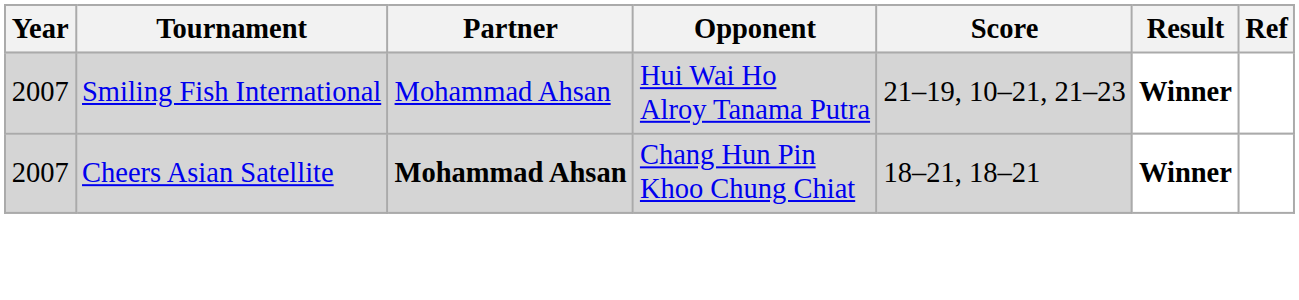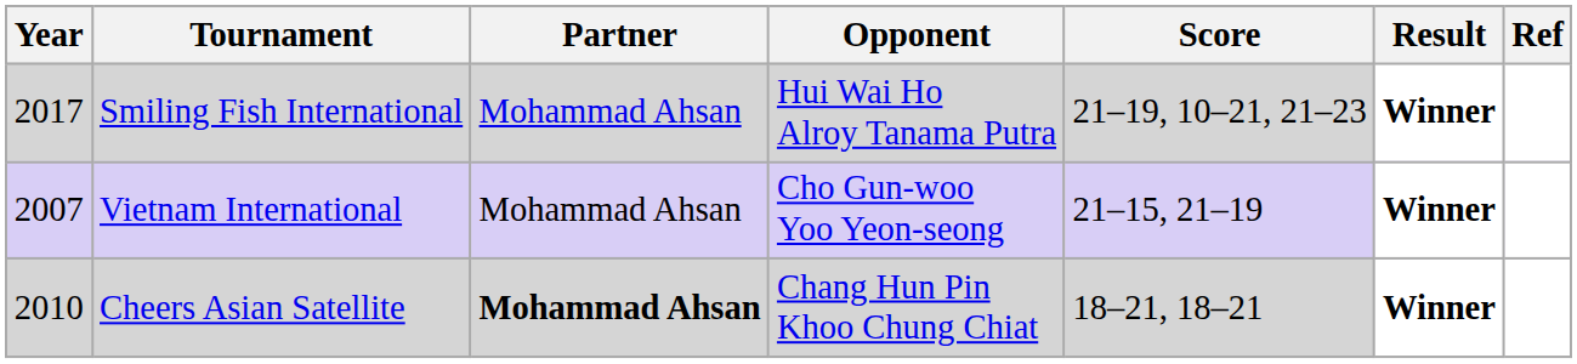 <table class="sortable wikitable" style="font-size: 90%">
 <tr>
 <th>Year</th>
 <th>Tournament</th>
 <th>Partner</th>
 <th>Opponent</th>
 <th>Score</th>
 <th>Result</th>
 <th>Ref</th>
 </tr>
 <tr style="background:#D5D5D5">
-<td align="center">2007</td>
+<td align="center">2017</td>
 <td align="left"><a href='#'>Smiling Fish International</a></td>
 <td align="left"> <a href='#'>Mohammad Ahsan</a></td>
 <td align="left"> <a href='#'>Hui Wai Ho</a><br> <a href='#'>Alroy Tanama Putra</a></td>
 <td align="left">21–19, 10–21, 21–23</td>
 <td style="text-align:left; background:white"> <strong>Winner</strong></td>
 <td style="text-align:center; background:white"></td>
 </tr>
+<tr style="background:#D8CEF6">
+<td align="center">2007</td>
+<td align="left"><a href='#'>Vietnam International</a></td>
+<td align="left"> Mohammad Ahsan</td>
+<td align="left"> <a href='#'>Cho Gun-woo</a><br> <a href='#'>Yoo Yeon-seong</a></td>
+<td align="left">21–15, 21–19</td>
+<td style="text-align:left; background:white"> <strong>Winner</strong></td>
+<td style="text-align:center; background:white"></td>
+</tr>
 <tr style="background:#D5D5D5">
-<td align="center">2007</td>
+<td align="center">2010</td>
 <td align="left"><a href='#'>Cheers Asian Satellite</a></td>
 <td align="left"><strong> Mohammad Ahsan</strong></td>
 <td align="left"> <a href='#'>Chang Hun Pin</a><br> <a href='#'>Khoo Chung Chiat</a></td>
 <td align="left">18–21, 18–21</td>
 <td style="text-align:left; background:white"> <strong>Winner</strong></td>
 <td style="text-align:center; background:white"></td>
 </tr>
 </table>
